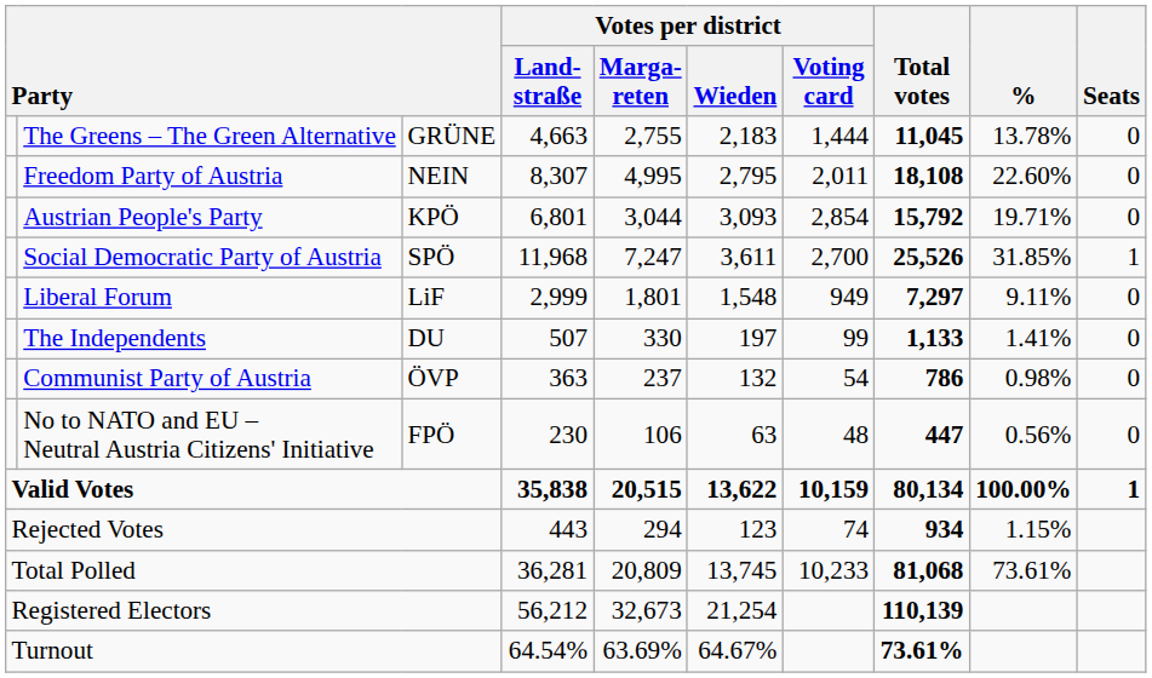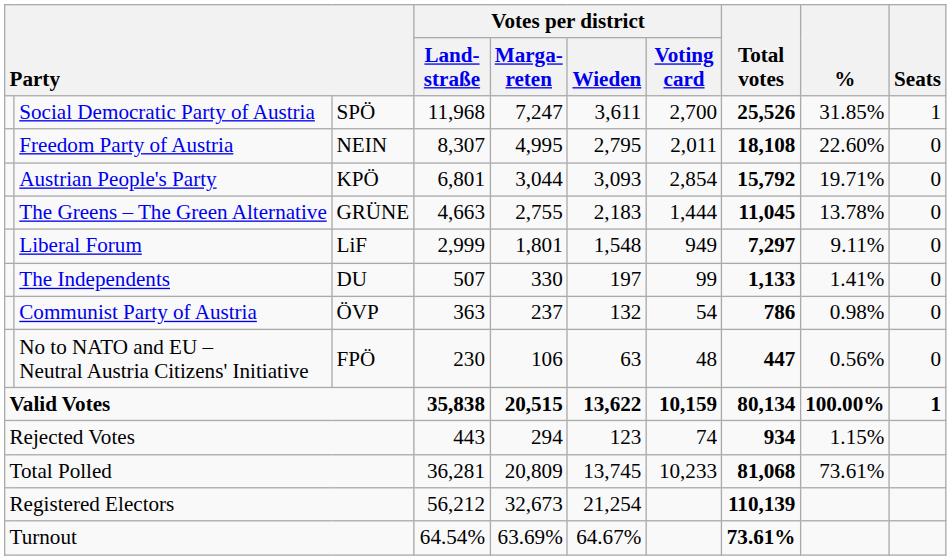 <table class="wikitable" border="1" style="text-align:right;">
 <tr>
 <th style="text-align:left;" valign=bottom rowspan=2 colspan=3>Party</th>
 <th colspan=4>Votes per district</th>
 <th align=center valign=bottom rowspan=2 width="50">Total<br>votes</th>
 <th align=center valign=bottom rowspan=2 width="50">%</th>
 <th align=center valign=bottom rowspan=2>Seats</th>
 </tr>
 <tr>
 <th align=center valign=bottom width="50"><a href='#'>Land-<br>straße</a></th>
 <th align=center valign=bottom width="50"><a href='#'>Marga-<br>reten</a></th>
 <th align=center valign=bottom width="50"><a href='#'>Wieden</a></th>
 <th align=center valign=bottom width="50"><a href='#'>Voting<br>card</a></th>
 </tr>
 <tr>
 <td></td>
-<td align=left style="white-space: nowrap;"><a href='#'>The Greens – The Green Alternative</a></td>
-<td align=left>GRÜNE</td>
-<td>4,663</td>
-<td>2,755</td>
-<td>2,183</td>
-<td>1,444</td>
-<td><strong>11,045</strong></td>
-<td>13.78%</td>
-<td>0</td>
+<td align=left><a href='#'>Social Democratic Party of Austria</a></td>
+<td align=left>SPÖ</td>
+<td>11,968</td>
+<td>7,247</td>
+<td>3,611</td>
+<td>2,700</td>
+<td><strong>25,526</strong></td>
+<td>31.85%</td>
+<td>1</td>
 </tr>
 <tr>
 <td></td>
 <td align=left><a href='#'>Freedom Party of Austria</a></td>
 <td align=left>NEIN</td>
 <td>8,307</td>
 <td>4,995</td>
 <td>2,795</td>
 <td>2,011</td>
 <td><strong>18,108</strong></td>
 <td>22.60%</td>
 <td>0</td>
 </tr>
 <tr>
 <td></td>
 <td align=left><a href='#'>Austrian People's Party</a></td>
 <td align=left>KPÖ</td>
 <td>6,801</td>
 <td>3,044</td>
 <td>3,093</td>
 <td>2,854</td>
 <td><strong>15,792</strong></td>
 <td>19.71%</td>
 <td>0</td>
 </tr>
 <tr>
 <td></td>
-<td align=left><a href='#'>Social Democratic Party of Austria</a></td>
-<td align=left>SPÖ</td>
-<td>11,968</td>
-<td>7,247</td>
-<td>3,611</td>
-<td>2,700</td>
-<td><strong>25,526</strong></td>
-<td>31.85%</td>
-<td>1</td>
+<td align=left style="white-space: nowrap;"><a href='#'>The Greens – The Green Alternative</a></td>
+<td align=left>GRÜNE</td>
+<td>4,663</td>
+<td>2,755</td>
+<td>2,183</td>
+<td>1,444</td>
+<td><strong>11,045</strong></td>
+<td>13.78%</td>
+<td>0</td>
 </tr>
 <tr>
 <td></td>
 <td align=left><a href='#'>Liberal Forum</a></td>
 <td align=left>LiF</td>
 <td>2,999</td>
 <td>1,801</td>
 <td>1,548</td>
 <td>949</td>
 <td><strong>7,297</strong></td>
 <td>9.11%</td>
 <td>0</td>
 </tr>
 <tr>
 <td></td>
 <td align=left><a href='#'>The Independents</a></td>
 <td align=left>DU</td>
 <td>507</td>
 <td>330</td>
 <td>197</td>
 <td>99</td>
 <td><strong>1,133</strong></td>
 <td>1.41%</td>
 <td>0</td>
 </tr>
 <tr>
 <td></td>
 <td align=left><a href='#'>Communist Party of Austria</a></td>
 <td align=left>ÖVP</td>
 <td>363</td>
 <td>237</td>
 <td>132</td>
 <td>54</td>
 <td><strong>786</strong></td>
 <td>0.98%</td>
 <td>0</td>
 </tr>
 <tr>
 <td></td>
 <td align=left>No to NATO and EU –<br>Neutral Austria Citizens' Initiative</td>
 <td align=left>FPÖ</td>
 <td>230</td>
 <td>106</td>
 <td>63</td>
 <td>48</td>
 <td><strong>447</strong></td>
 <td>0.56%</td>
 <td>0</td>
 </tr>
 <tr style="font-weight:bold">
 <td align=left colspan=3>Valid Votes</td>
 <td>35,838</td>
 <td>20,515</td>
 <td>13,622</td>
 <td>10,159</td>
 <td>80,134</td>
 <td>100.00%</td>
 <td>1</td>
 </tr>
 <tr>
 <td align=left colspan=3>Rejected Votes</td>
 <td>443</td>
 <td>294</td>
 <td>123</td>
 <td>74</td>
 <td><strong>934</strong></td>
 <td>1.15%</td>
 <td></td>
 </tr>
 <tr>
 <td align=left colspan=3>Total Polled</td>
 <td>36,281</td>
 <td>20,809</td>
 <td>13,745</td>
 <td>10,233</td>
 <td><strong>81,068</strong></td>
 <td>73.61%</td>
 <td></td>
 </tr>
 <tr>
 <td align=left colspan=3>Registered Electors</td>
 <td>56,212</td>
 <td>32,673</td>
 <td>21,254</td>
 <td></td>
 <td><strong>110,139</strong></td>
 <td></td>
 <td></td>
 </tr>
 <tr>
 <td align=left colspan=3>Turnout</td>
 <td>64.54%</td>
 <td>63.69%</td>
 <td>64.67%</td>
 <td></td>
 <td><strong>73.61%</strong></td>
 <td></td>
 <td></td>
 </tr>
 </table>
